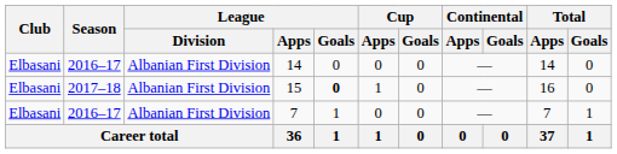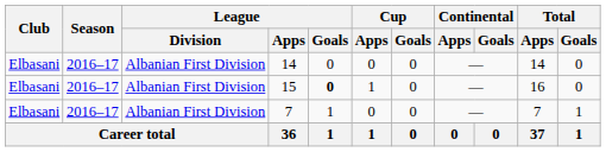 <table class="wikitable" style="text-align:center">
 <tr>
 <th rowspan="2">Club</th>
 <th rowspan="2">Season</th>
 <th colspan="3">League</th>
 <th colspan="2">Cup</th>
 <th colspan="2">Continental</th>
 <th colspan="2">Total</th>
 </tr>
 <tr>
 <th>Division</th>
 <th>Apps</th>
 <th>Goals</th>
 <th>Apps</th>
 <th>Goals</th>
 <th>Apps</th>
 <th>Goals</th>
 <th>Apps</th>
 <th>Goals</th>
 </tr>
 <tr>
 <td rowspan="1"><a href='#'>Elbasani</a></td>
 <td><a href='#'>2016–17</a></td>
 <td rowspan="1"><a href='#'>Albanian First Division</a></td>
 <td>14</td>
 <td>0</td>
 <td>0</td>
 <td>0</td>
 <td colspan="2">—</td>
 <td>14</td>
 <td>0</td>
 </tr>
 <tr>
 <td rowspan="1"><a href='#'>Elbasani</a></td>
-<td><a href='#'>2017–18</a></td>
+<td><a href='#'>2016–17</a></td>
 <td rowspan="1"><a href='#'>Albanian First Division</a></td>
 <td>15</td>
 <td><strong>0</strong></td>
 <td>1</td>
 <td>0</td>
 <td colspan="2">—</td>
 <td>16</td>
 <td>0</td>
 </tr>
 <tr>
 <td rowspan="1"><a href='#'>Elbasani</a></td>
 <td><a href='#'>2016–17</a></td>
 <td rowspan="1"><a href='#'>Albanian First Division</a></td>
 <td>7</td>
 <td>1</td>
 <td>0</td>
 <td>0</td>
 <td colspan="2">—</td>
 <td>7</td>
 <td>1</td>
 </tr>
 <tr>
 <th colspan="3">Career total</th>
 <th>36</th>
 <th>1</th>
 <th>1</th>
 <th>0</th>
 <th>0</th>
 <th>0</th>
 <th>37</th>
 <th>1</th>
 </tr>
 </table>
